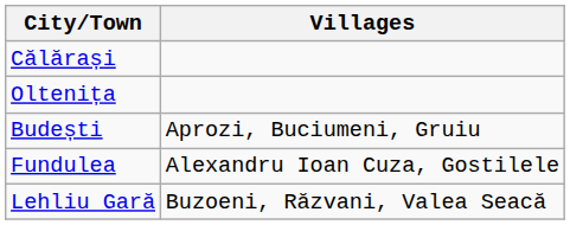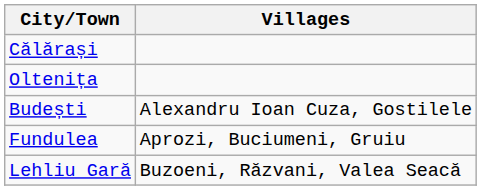 <table class="wikitable">
 <tr>
 <th colspan=1>City/Town</th>
 <th colspan=3>Villages</th>
 </tr>
 <tr>
 <td><a href='#'>Călărași</a></td>
 <td></td>
 </tr>
 <tr>
 <td><a href='#'>Oltenița</a></td>
 <td></td>
 </tr>
 <tr>
 <td><a href='#'>Budești</a></td>
-<td>Aprozi, Buciumeni, Gruiu</td>
+<td>Alexandru Ioan Cuza, Gostilele</td>
 </tr>
 <tr>
 <td><a href='#'>Fundulea</a></td>
-<td>Alexandru Ioan Cuza, Gostilele</td>
+<td>Aprozi, Buciumeni, Gruiu</td>
 </tr>
 <tr>
 <td><a href='#'>Lehliu Gară</a></td>
 <td>Buzoeni, Răzvani, Valea Seacă</td>
 </tr>
 </table>
